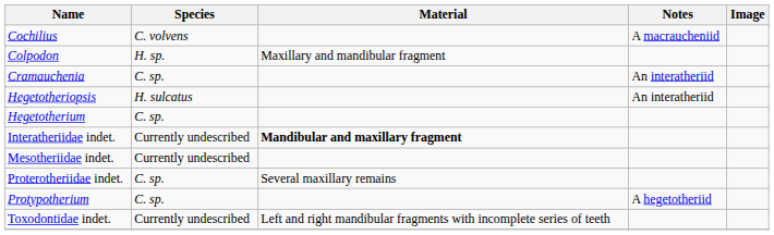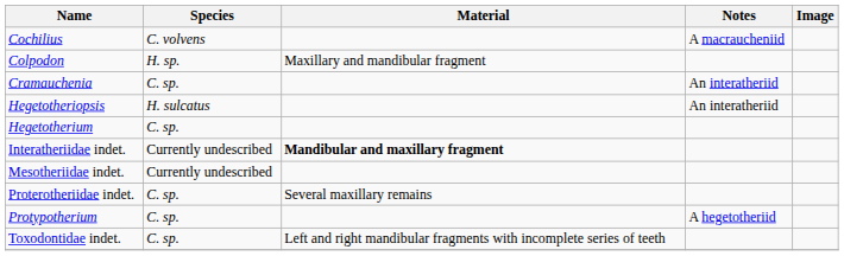 <table class="wikitable" align="center" width="75%">
 <tr>
 <th>Name</th>
 <th>Species</th>
 <th>Material</th>
 <th>Notes</th>
 <th>Image</th>
 </tr>
 <tr>
 <td><em><a href='#'>Cochilius</a></em></td>
 <td><em>C. volvens</em></td>
 <td></td>
 <td>A <a href='#'>macraucheniid</a></td>
 <td></td>
 </tr>
 <tr>
 <td><em><a href='#'>Colpodon</a></em></td>
 <td><em>H. sp.</em></td>
 <td>Maxillary and mandibular fragment</td>
 <td></td>
 <td></td>
 </tr>
 <tr>
 <td><em><a href='#'>Cramauchenia</a></em></td>
 <td><em>C. sp.</em></td>
 <td></td>
 <td>An <a href='#'>interatheriid</a></td>
 <td></td>
 </tr>
 <tr>
 <td><em><a href='#'>Hegetotheriopsis</a></em></td>
 <td><em>H. sulcatus</em></td>
 <td></td>
 <td>An interatheriid</td>
 <td></td>
 </tr>
 <tr>
 <td><em><a href='#'>Hegetotherium</a></em></td>
 <td><em>C. sp.</em></td>
 <td></td>
 <td></td>
 <td></td>
 </tr>
 <tr>
 <td><a href='#'>Interatheriidae</a> indet.</td>
 <td>Currently undescribed</td>
 <td><strong>Mandibular and maxillary fragment</strong></td>
 <td></td>
 <td></td>
 </tr>
 <tr>
 <td><a href='#'>Mesotheriidae</a> indet.</td>
 <td>Currently undescribed</td>
 <td></td>
 <td></td>
 <td></td>
 </tr>
 <tr>
 <td><a href='#'>Proterotheriidae</a> indet.</td>
 <td><em>C. sp.</em></td>
 <td>Several maxillary remains</td>
 <td></td>
 <td></td>
 </tr>
 <tr>
 <td><em><a href='#'>Protypotherium</a></em></td>
 <td><em>C. sp.</em></td>
 <td></td>
 <td>A <a href='#'>hegetotheriid</a></td>
 <td></td>
 </tr>
 <tr>
 <td><a href='#'>Toxodontidae</a> indet.</td>
-<td>Currently undescribed</td>
+<td><em>C. sp.</em></td>
 <td>Left and right mandibular fragments with incomplete series of teeth</td>
 <td></td>
 <td></td>
 </tr>
 <tr>
 </tr>
 </table>
